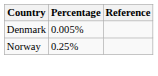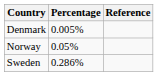 <table class="wikitable">
 <tr>
 <th>Country</th>
 <th>Percentage</th>
 <th>Reference</th>
 </tr>
 <tr>
 <td>Denmark</td>
 <td>0.005%</td>
 <td></td>
 </tr>
 <tr>
 <td>Norway</td>
-<td>0.25%</td>
+<td>0.05%</td>
+<td></td>
+</tr>
+<tr>
+<td>Sweden</td>
+<td>0.286%</td>
 <td></td>
 </tr>
 </table>
